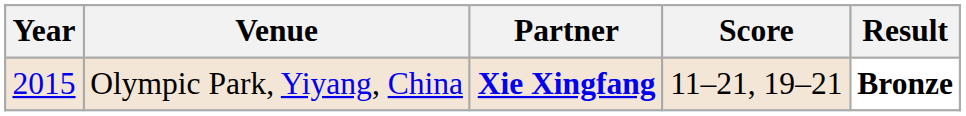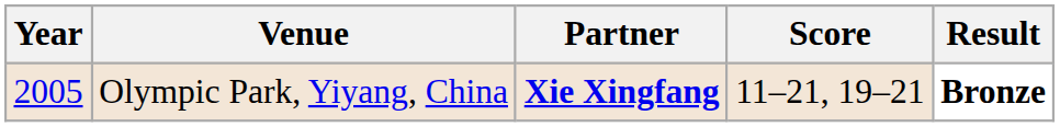 <table class="sortable wikitable" style="font-size: 90%;">
 <tr>
 <th>Year</th>
 <th>Venue</th>
 <th>Partner</th>
 <th>Score</th>
 <th>Result</th>
 </tr>
 <tr style="background:#F3E6D7">
-<td align="center"><a href='#'>2015</a></td>
+<td align="center"><a href='#'>2005</a></td>
 <td align="left">Olympic Park, <a href='#'>Yiyang</a>, <a href='#'>China</a></td>
 <td align="left"><strong> <a href='#'>Xie Xingfang</a></strong></td>
 <td align="left">11–21, 19–21</td>
 <td style="text-align:left; background:white"> <strong>Bronze</strong></td>
 </tr>
 </table>
